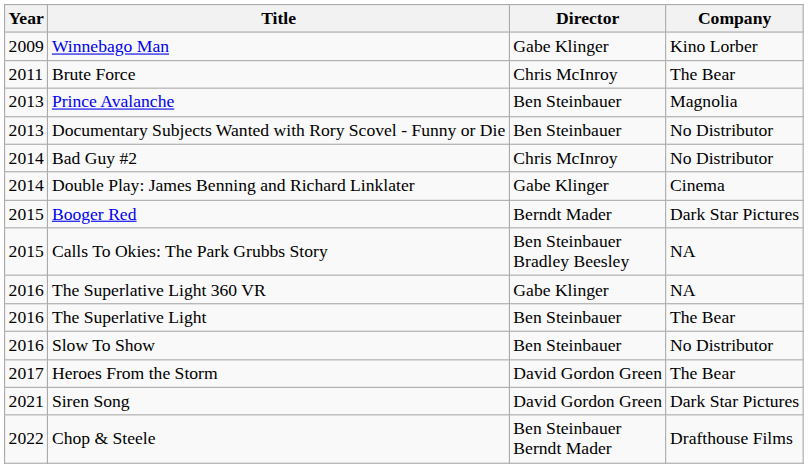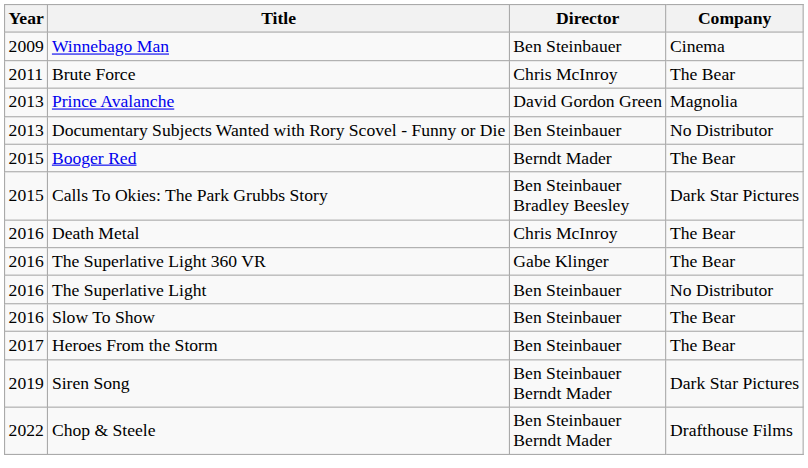 <table class="wikitable">
 <tr>
 <th>Year</th>
 <th>Title</th>
 <th>Director</th>
 <th>Company</th>
 </tr>
 <tr>
 <td>2009</td>
 <td><a href='#'>Winnebago Man</a></td>
-<td>Gabe Klinger</td>
-<td>Kino Lorber</td>
+<td>Ben Steinbauer</td>
+<td>Cinema</td>
 </tr>
 <tr>
 <td>2011</td>
 <td>Brute Force</td>
 <td>Chris McInroy</td>
 <td>The Bear</td>
 </tr>
 <tr>
 <td>2013</td>
 <td><a href='#'>Prince Avalanche</a></td>
-<td>Ben Steinbauer</td>
+<td>David Gordon Green</td>
 <td>Magnolia</td>
 </tr>
 <tr>
 <td>2013</td>
 <td>Documentary Subjects Wanted with Rory Scovel - Funny or Die</td>
 <td>Ben Steinbauer</td>
 <td>No Distributor</td>
 </tr>
 <tr>
-<td>2014</td>
-<td>Bad Guy #2</td>
-<td>Chris McInroy</td>
-<td>No Distributor</td>
-</tr>
-<tr>
-<td>2014</td>
-<td>Double Play: James Benning and Richard Linklater</td>
-<td>Gabe Klinger</td>
-<td>Cinema</td>
-</tr>
-<tr>
 <td>2015</td>
 <td><a href='#'>Booger Red</a></td>
 <td>Berndt Mader</td>
-<td>Dark Star Pictures</td>
+<td>The Bear</td>
 </tr>
 <tr>
 <td>2015</td>
 <td>Calls To Okies: The Park Grubbs Story</td>
 <td>Ben Steinbauer<br>Bradley Beesley</td>
-<td>NA</td>
+<td>Dark Star Pictures</td>
+</tr>
+<tr>
+<td>2016</td>
+<td>Death Metal</td>
+<td>Chris McInroy</td>
+<td>The Bear</td>
 </tr>
 <tr>
 <td>2016</td>
 <td>The Superlative Light 360 VR</td>
 <td>Gabe Klinger</td>
-<td>NA</td>
+<td>The Bear</td>
 </tr>
 <tr>
 <td>2016</td>
 <td>The Superlative Light</td>
 <td>Ben Steinbauer</td>
-<td>The Bear</td>
+<td>No Distributor</td>
 </tr>
 <tr>
 <td>2016</td>
 <td>Slow To Show</td>
 <td>Ben Steinbauer</td>
-<td>No Distributor</td>
+<td>The Bear</td>
 </tr>
 <tr>
 <td>2017</td>
 <td>Heroes From the Storm</td>
-<td>David Gordon Green</td>
+<td>Ben Steinbauer</td>
 <td>The Bear</td>
 </tr>
 <tr>
-<td>2021</td>
+<td>2019</td>
 <td>Siren Song</td>
-<td>David Gordon Green</td>
+<td>Ben Steinbauer<br>Berndt Mader</td>
 <td>Dark Star Pictures</td>
 </tr>
 <tr>
 <td>2022</td>
 <td>Chop & Steele</td>
 <td>Ben Steinbauer<br>Berndt Mader</td>
 <td>Drafthouse Films</td>
 </tr>
 </table>
